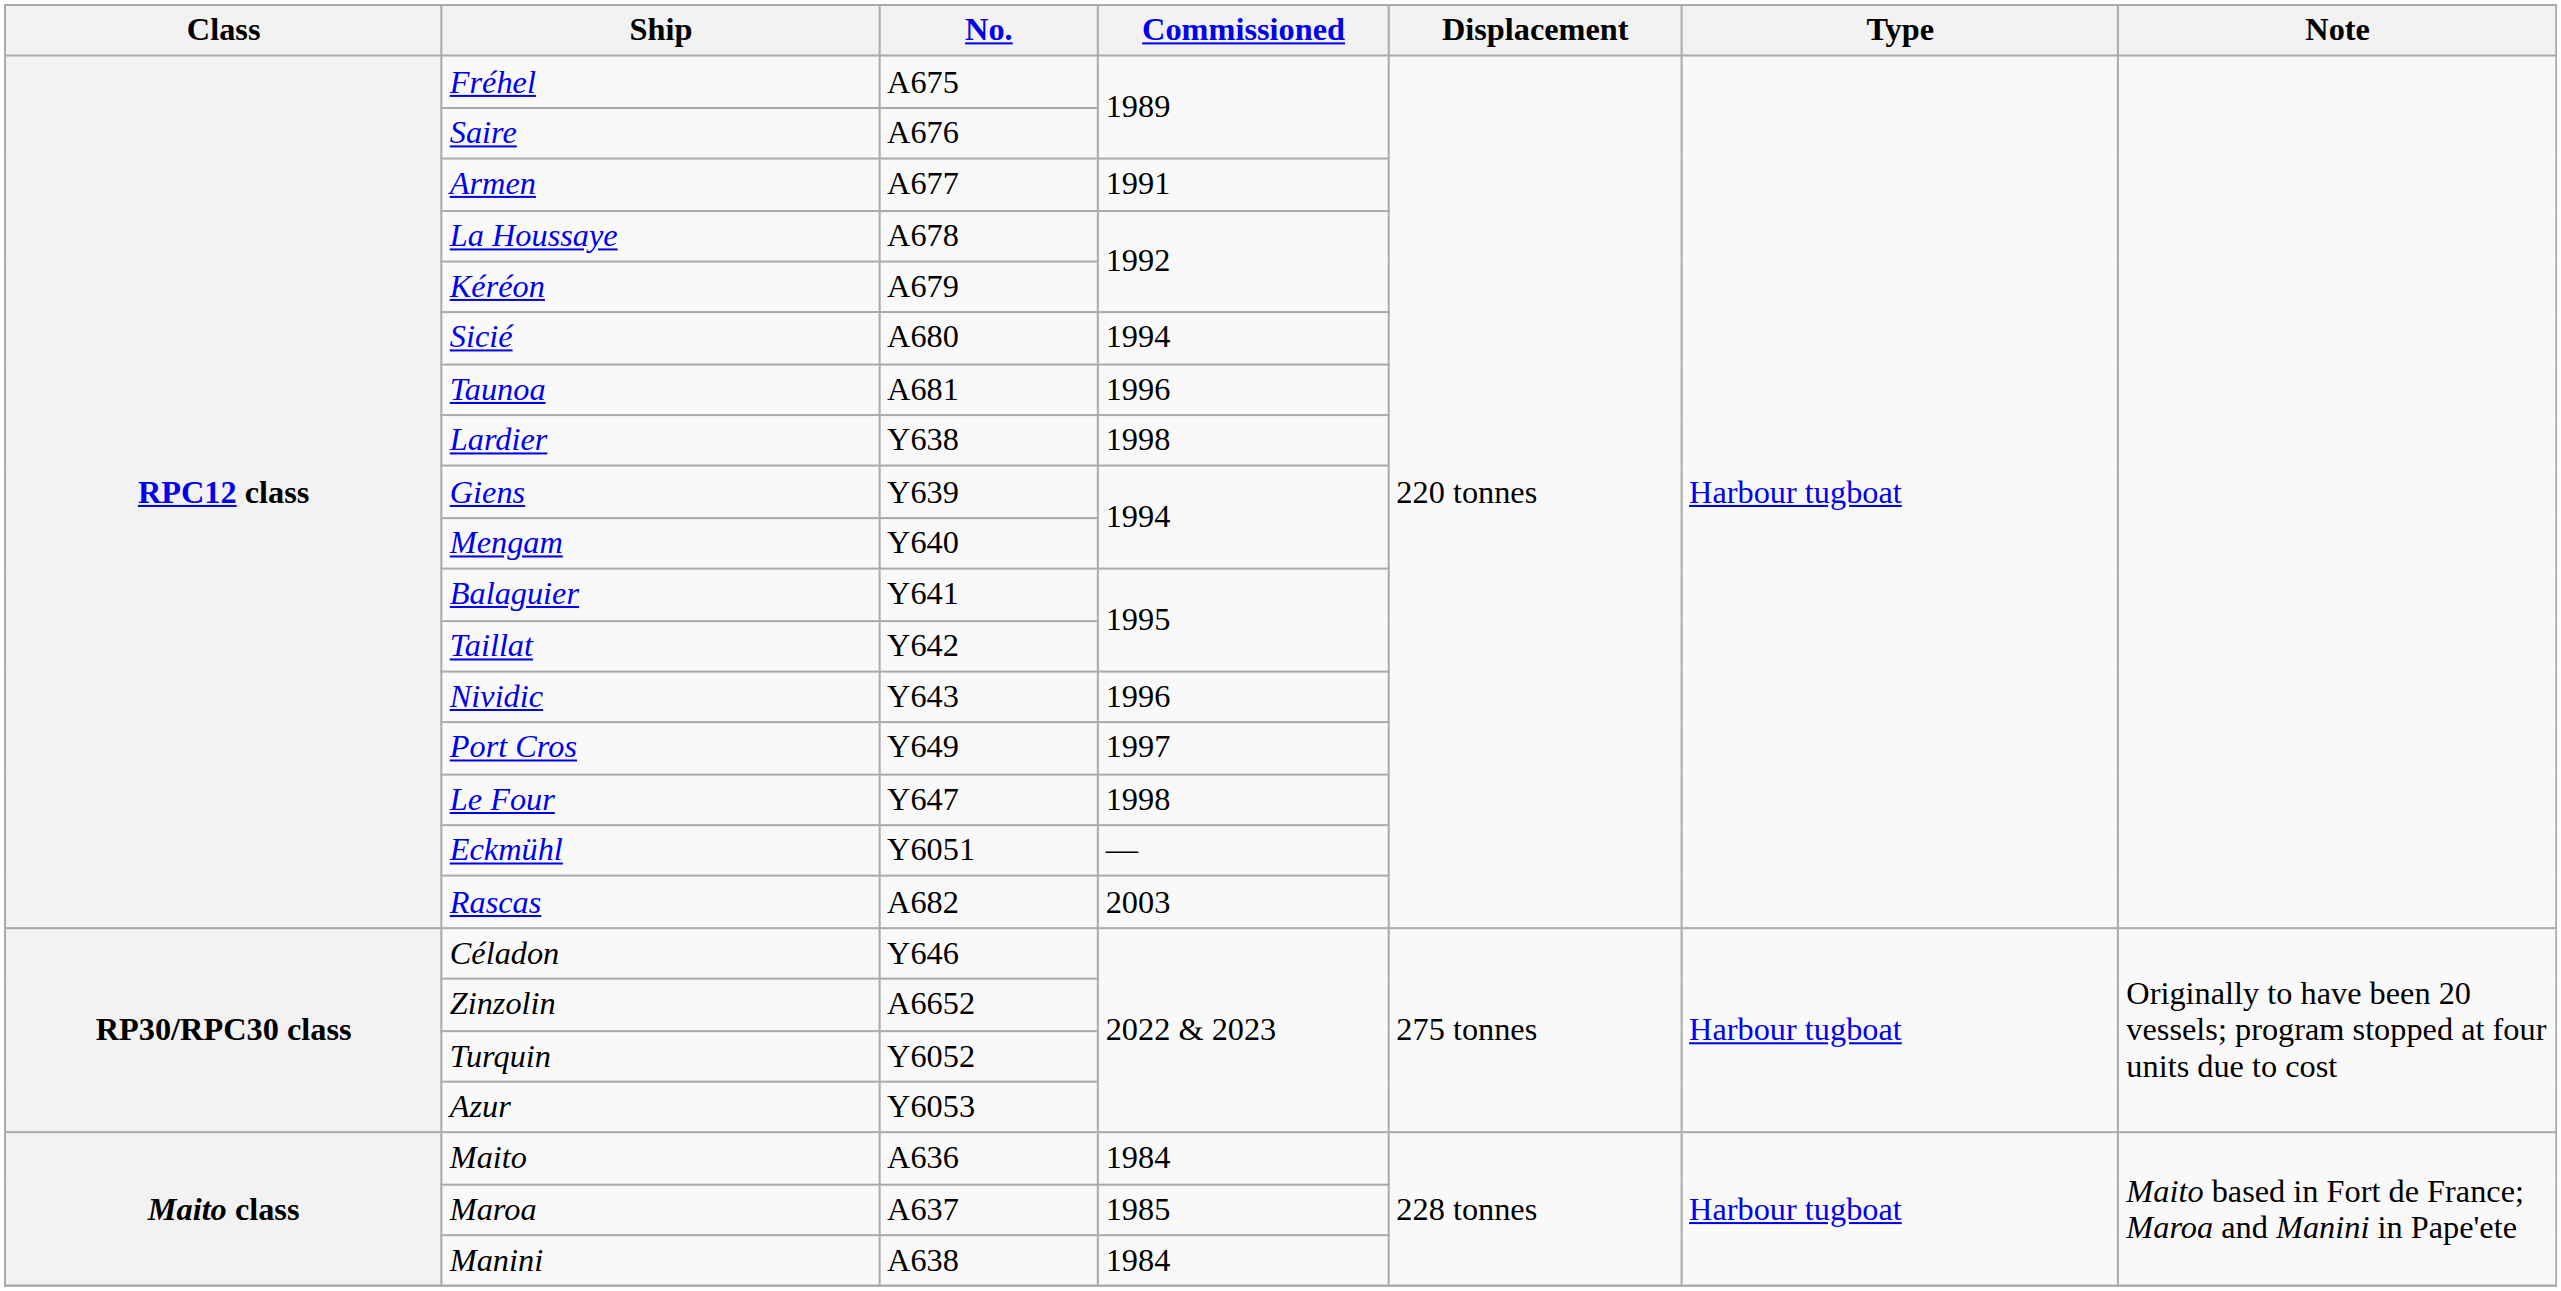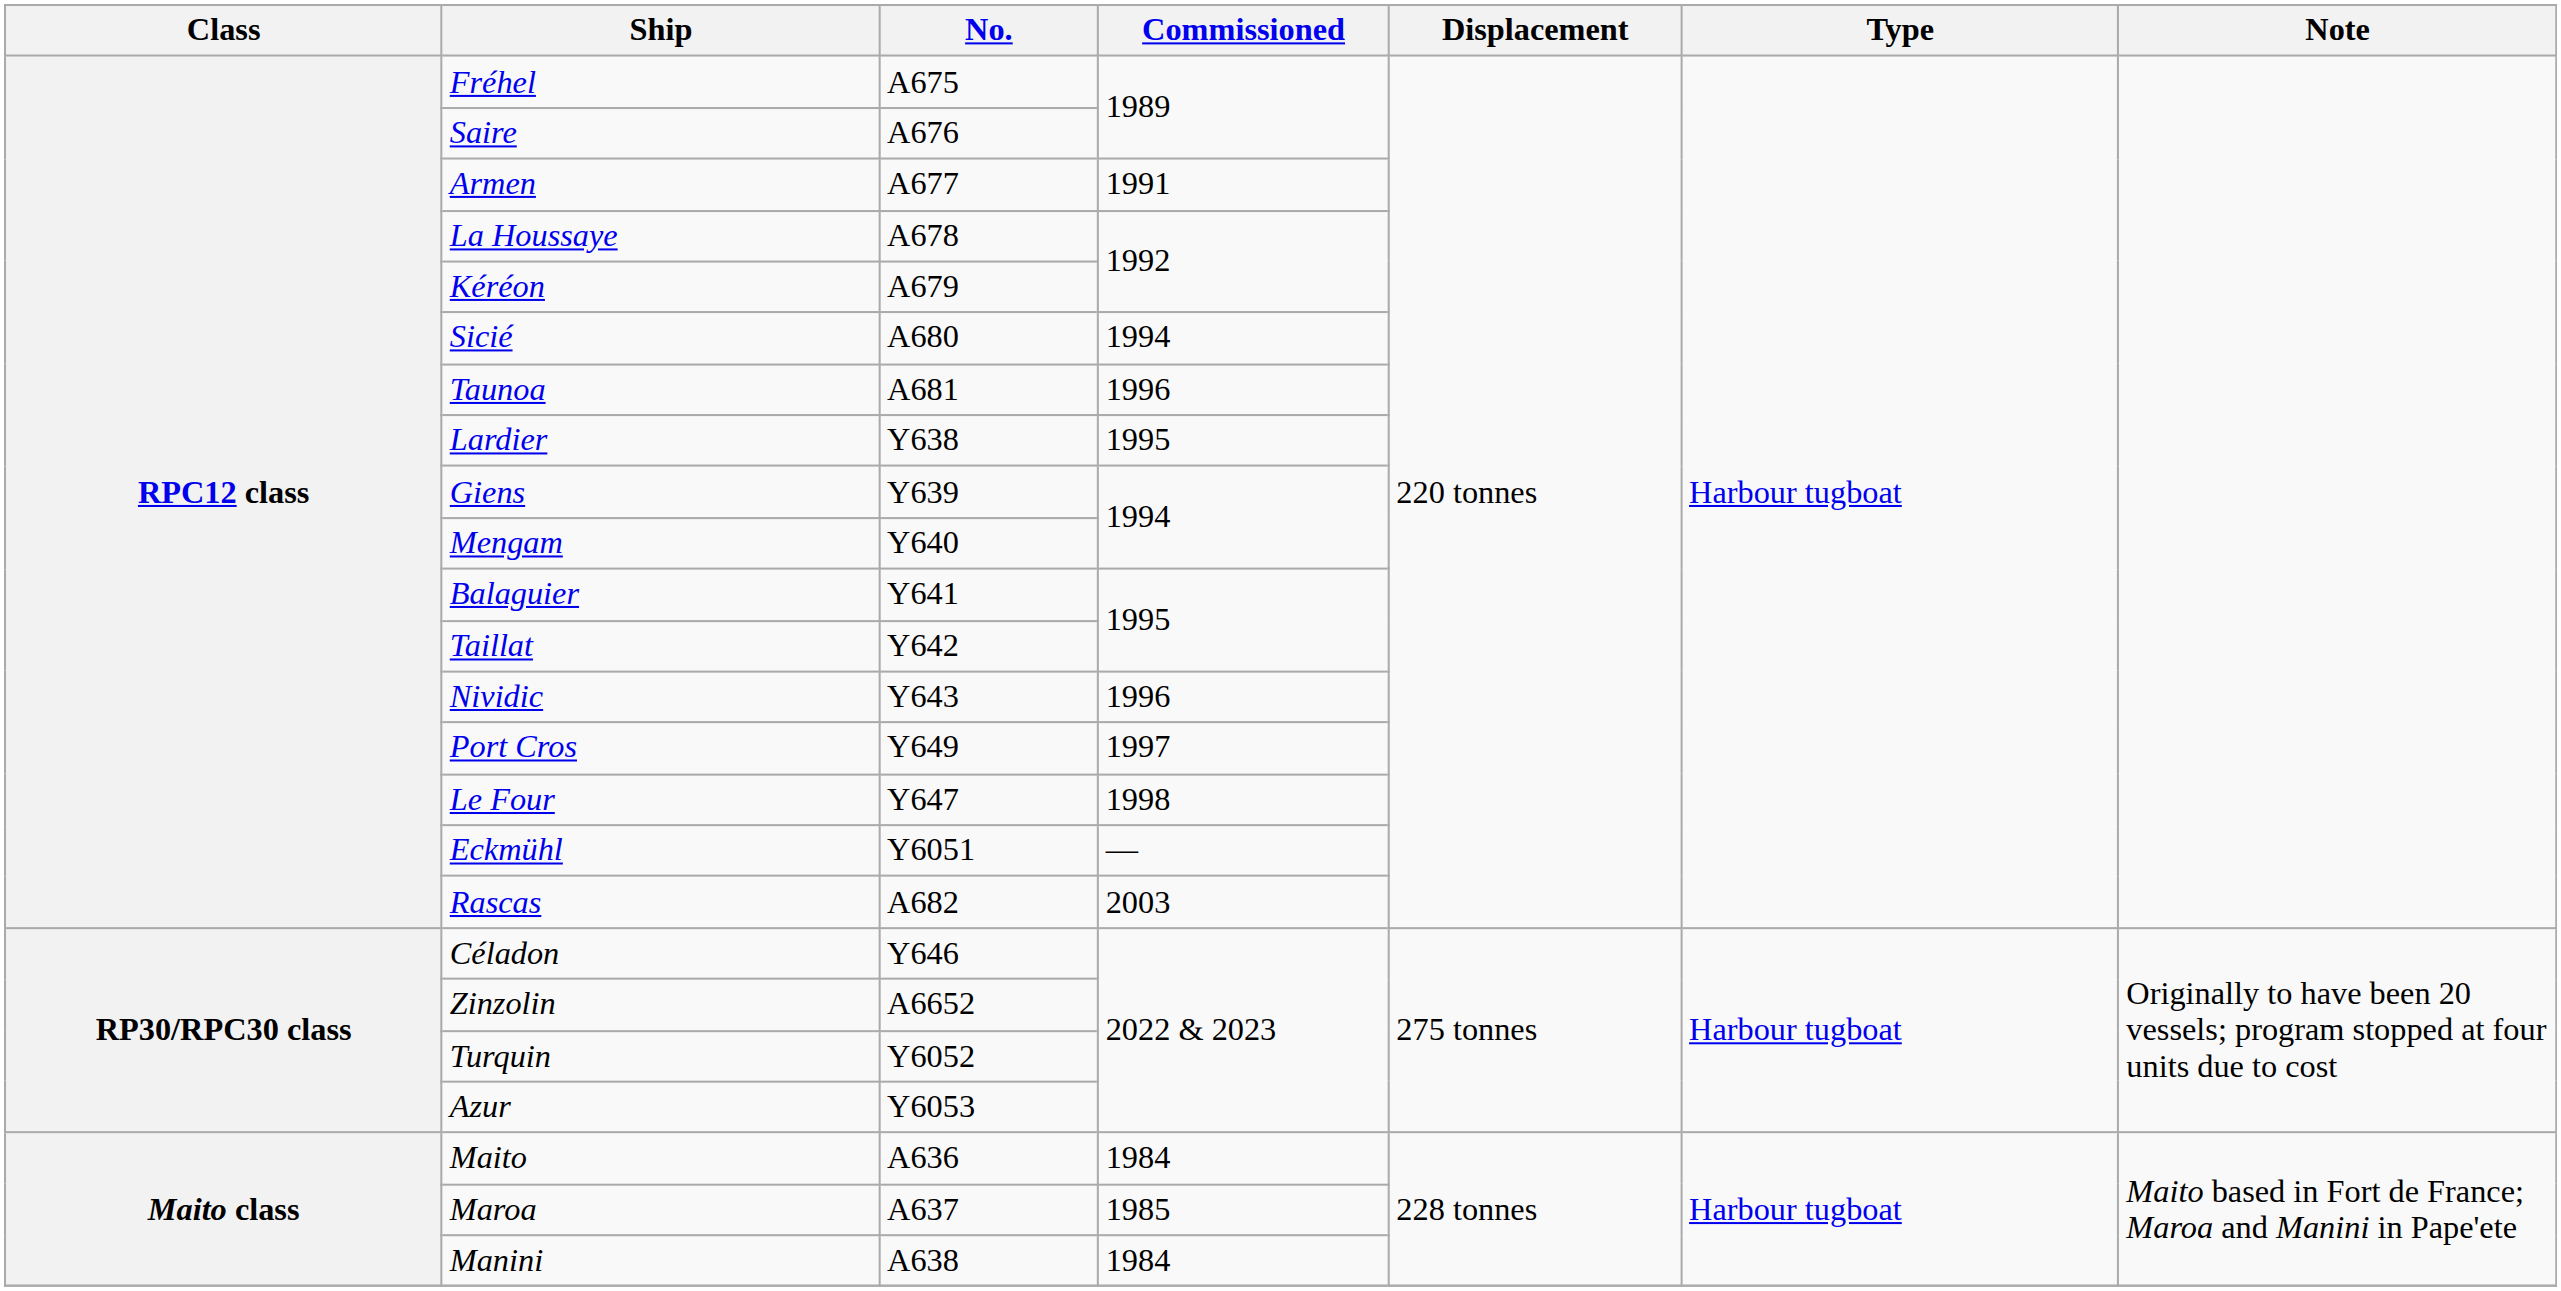 <table class="wikitable" style="margin:auto; width:100%;">
 <tr>
 <th style="text-align:center; width:10%;">Class</th>
 <th style="text-align:center; width:10%;">Ship</th>
 <th style="text-align:center; width:5%;"><a href='#'>No.</a></th>
 <th style="text-align:center; width:4%;"><a href='#'>Commissioned</a></th>
 <th style="text-align:center; width:5%;">Displacement</th>
 <th style="text-align:center; width:10%;">Type</th>
 <th style="text-align:center; width:10%;">Note</th>
 </tr>
 <tr>
 <th rowspan="17"><a href='#'>RPC12</a> class</th>
 <td><em><a href='#'>Fréhel</a></em></td>
 <td>A675</td>
 <td rowspan="2">1989</td>
 <td rowspan="17">220 tonnes</td>
 <td rowspan="17"><a href='#'>Harbour tugboat</a></td>
 <td rowspan="17"></td>
 </tr>
 <tr>
 <td><em><a href='#'>Saire</a></em></td>
 <td>A676</td>
 </tr>
 <tr>
 <td><em><a href='#'>Armen</a></em></td>
 <td>A677</td>
 <td>1991</td>
 </tr>
 <tr>
 <td><em><a href='#'>La Houssaye</a></em></td>
 <td>A678</td>
 <td rowspan="2">1992</td>
 </tr>
 <tr>
 <td><em><a href='#'>Kéréon</a></em></td>
 <td>A679</td>
 </tr>
 <tr>
 <td><em><a href='#'>Sicié</a></em></td>
 <td>A680</td>
 <td>1994</td>
 </tr>
 <tr>
 <td><em><a href='#'>Taunoa</a></em></td>
 <td>A681</td>
 <td>1996</td>
 </tr>
 <tr>
 <td><em><a href='#'>Lardier</a></em></td>
 <td>Y638</td>
-<td>1998</td>
+<td>1995</td>
 </tr>
 <tr>
 <td><em><a href='#'>Giens</a></em></td>
 <td>Y639</td>
 <td rowspan="2">1994</td>
 </tr>
 <tr>
 <td><em><a href='#'>Mengam</a></em></td>
 <td>Y640</td>
 </tr>
 <tr>
 <td><em><a href='#'>Balaguier</a></em></td>
 <td>Y641</td>
 <td rowspan="2">1995</td>
 </tr>
 <tr>
 <td><em><a href='#'>Taillat</a></em></td>
 <td>Y642</td>
 </tr>
 <tr>
 <td><em><a href='#'>Nividic</a></em></td>
 <td>Y643</td>
 <td>1996</td>
 </tr>
 <tr>
 <td><em><a href='#'>Port Cros</a></em></td>
 <td>Y649</td>
 <td>1997</td>
 </tr>
 <tr>
 <td><em><a href='#'>Le Four</a></em></td>
 <td>Y647</td>
 <td>1998</td>
 </tr>
 <tr>
 <td><em><a href='#'>Eckmühl</a></em></td>
 <td>Y6051</td>
 <td>—</td>
 </tr>
 <tr>
 <td><em><a href='#'>Rascas</a></em></td>
 <td>A682</td>
 <td>2003</td>
 </tr>
 <tr>
 <th rowspan="4">RP30/RPC30 class</th>
 <td><em>Céladon</em></td>
 <td>Y646</td>
 <td rowspan="4">2022 & 2023</td>
 <td rowspan="4">275 tonnes</td>
 <td rowspan="4"><a href='#'>Harbour tugboat</a></td>
 <td rowspan="4">Originally to have been 20 vessels; program stopped at four units due to cost</td>
 </tr>
 <tr>
 <td><em> Zinzolin</em></td>
 <td>A6652</td>
 </tr>
 <tr>
 <td><em>Turquin</em></td>
 <td>Y6052</td>
 </tr>
 <tr>
 <td><em>Azur</em></td>
 <td>Y6053</td>
 </tr>
 <tr>
 <th rowspan="3"><em>Maito</em> class</th>
 <td><em>Maito</em></td>
 <td>A636</td>
 <td>1984</td>
 <td rowspan="3">228 tonnes</td>
 <td rowspan="3"><a href='#'>Harbour tugboat</a></td>
 <td rowspan="3"><em>Maito</em> based in Fort de France; <em>Maroa</em> and <em>Manini</em> in Pape'ete</td>
 </tr>
 <tr>
 <td><em>Maroa</em></td>
 <td>A637</td>
 <td>1985</td>
 </tr>
 <tr>
 <td><em>Manini</em></td>
 <td>A638</td>
 <td>1984</td>
 </tr>
 <tr>
 </tr>
 </table>
